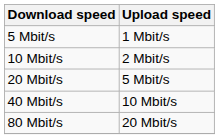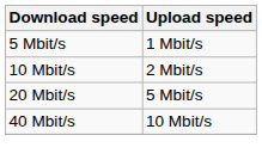 <table class="wikitable">
 <tr>
 <th>Download speed</th>
 <th>Upload speed</th>
 </tr>
 <tr>
 <td>5 Mbit/s</td>
 <td>1 Mbit/s</td>
 </tr>
 <tr>
 <td>10 Mbit/s</td>
 <td>2 Mbit/s</td>
 </tr>
 <tr>
 <td>20 Mbit/s</td>
 <td>5 Mbit/s</td>
 </tr>
 <tr>
 <td>40 Mbit/s</td>
 <td>10 Mbit/s</td>
 </tr>
 <tr>
-<td>80 Mbit/s</td>
-<td>20 Mbit/s</td>
-</tr>
-<tr>
 </tr>
 </table>
